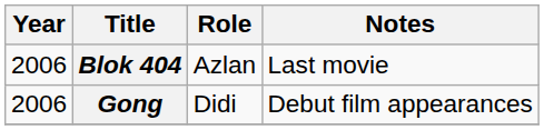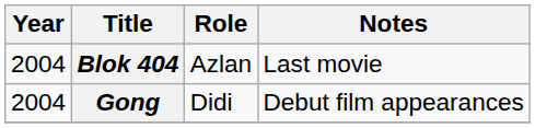 <table class="wikitable">
 <tr>
 <th>Year</th>
 <th>Title</th>
 <th>Role</th>
 <th>Notes</th>
 </tr>
 <tr>
-<td>2006</td>
+<td>2004</td>
 <th><em>Blok 404</em></th>
 <td>Azlan</td>
 <td>Last movie</td>
 </tr>
 <tr>
-<td>2006</td>
+<td>2004</td>
 <th><em>Gong</em></th>
 <td>Didi</td>
 <td>Debut film appearances</td>
 </tr>
 <tr>
 </tr>
 </table>
